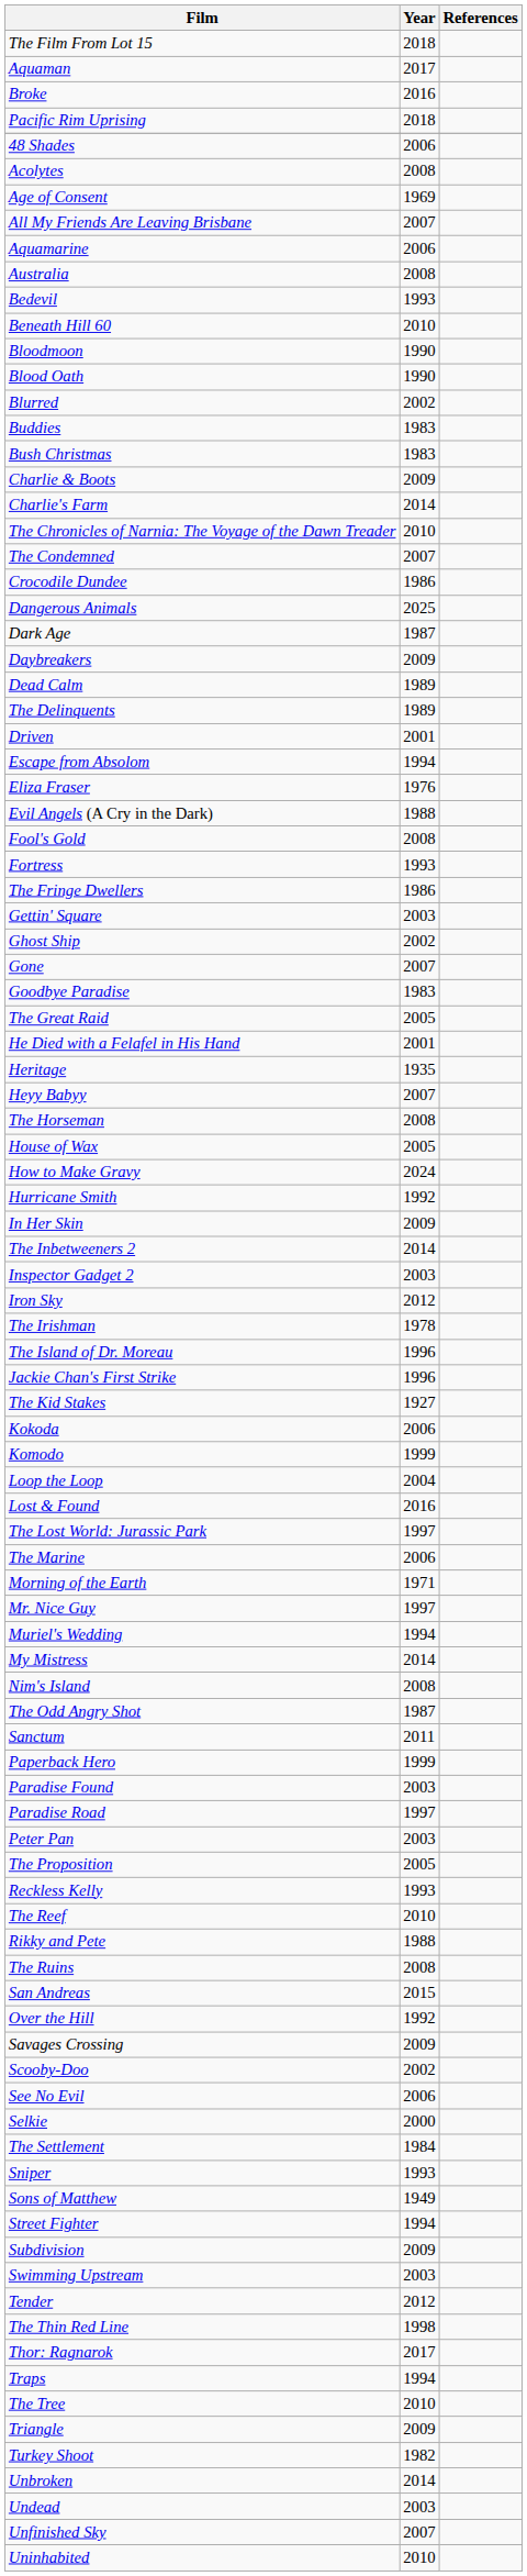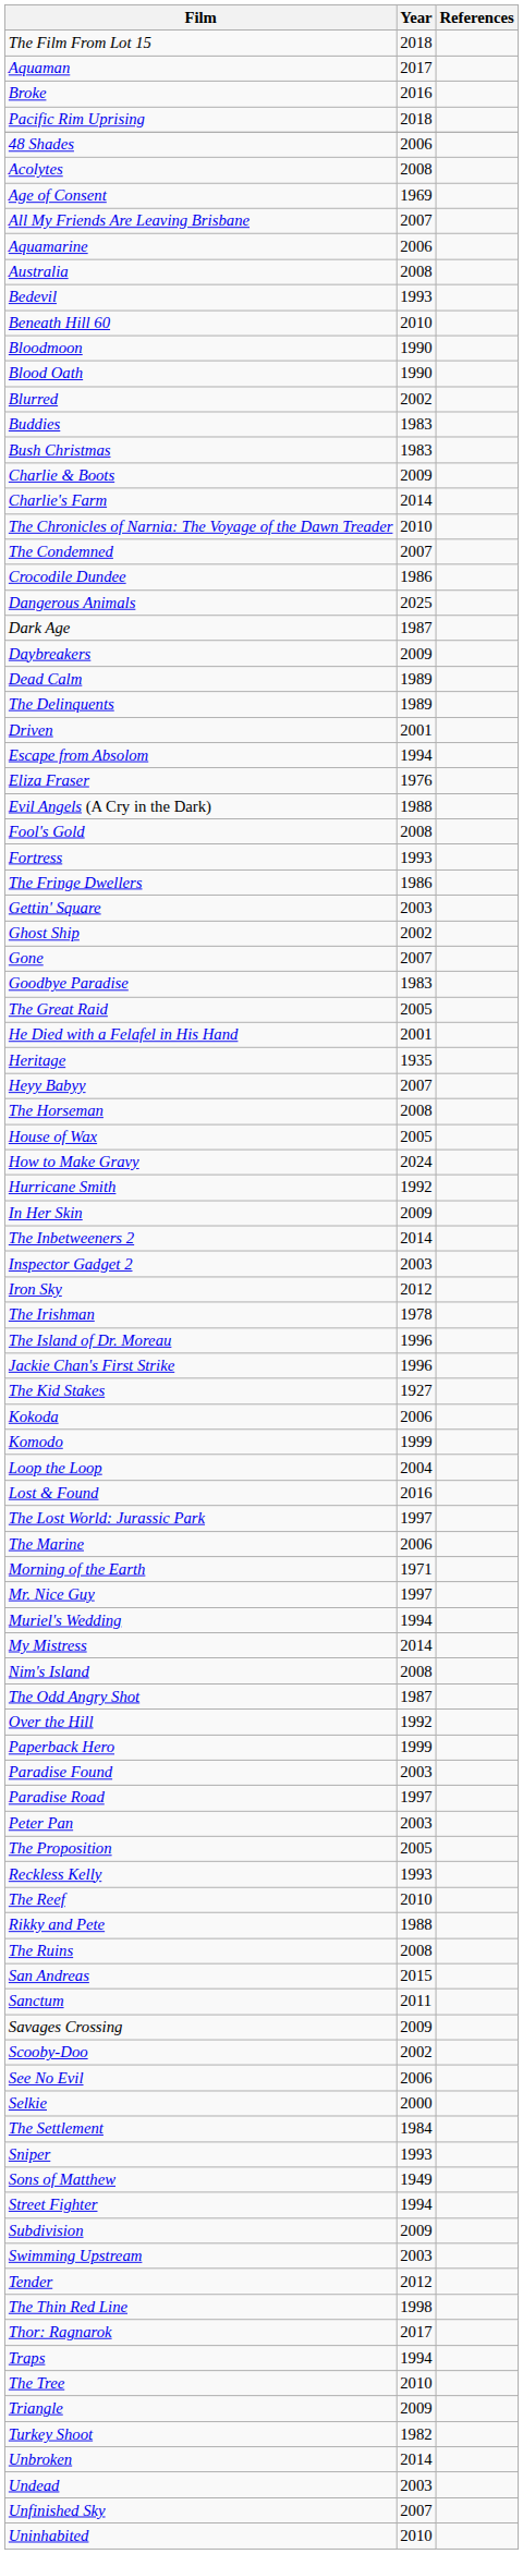 <table class="sortable wikitable" style="text-align: left">
 <tr>
 <th>Film</th>
 <th>Year</th>
 <th>References</th>
 </tr>
 <tr>
 <td><em>The Film From Lot 15</em></td>
 <td>2018</td>
 <td></td>
 </tr>
 <tr>
 <td><em><a href='#'>Aquaman</a></em></td>
 <td>2017</td>
 <td></td>
 </tr>
 <tr>
 <td><em><a href='#'>Broke</a></em></td>
 <td>2016</td>
 <td></td>
 </tr>
 <tr>
 <td><em><a href='#'>Pacific Rim Uprising</a></em></td>
 <td>2018</td>
 <td></td>
 </tr>
 <tr>
 </tr>
 <tr>
 <td><em><a href='#'>48 Shades</a></em></td>
 <td>2006</td>
 <td></td>
 </tr>
 <tr>
 <td><em><a href='#'>Acolytes</a></em></td>
 <td>2008</td>
 <td></td>
 </tr>
 <tr>
 <td><em><a href='#'>Age of Consent</a></em></td>
 <td>1969</td>
 <td></td>
 </tr>
 <tr>
 <td><em><a href='#'>All My Friends Are Leaving Brisbane</a></em></td>
 <td>2007</td>
 <td></td>
 </tr>
 <tr>
 <td><em><a href='#'>Aquamarine</a></em></td>
 <td>2006</td>
 <td></td>
 </tr>
 <tr>
 <td><em><a href='#'>Australia</a></em></td>
 <td>2008</td>
 <td></td>
 </tr>
 <tr>
 <td><em><a href='#'>Bedevil</a></em></td>
 <td>1993</td>
 <td></td>
 </tr>
 <tr>
 <td><em><a href='#'>Beneath Hill 60</a></em></td>
 <td>2010</td>
 <td></td>
 </tr>
 <tr>
 <td><em><a href='#'>Bloodmoon</a></em></td>
 <td>1990</td>
 <td></td>
 </tr>
 <tr>
 <td><em><a href='#'>Blood Oath</a></em></td>
 <td>1990</td>
 <td></td>
 </tr>
 <tr>
 <td><em><a href='#'>Blurred</a></em></td>
 <td>2002</td>
 <td></td>
 </tr>
 <tr>
 <td><em><a href='#'>Buddies</a></em></td>
 <td>1983</td>
 <td></td>
 </tr>
 <tr>
 <td><em><a href='#'>Bush Christmas</a></em></td>
 <td>1983</td>
 <td></td>
 </tr>
 <tr>
 <td><em><a href='#'>Charlie & Boots</a></em></td>
 <td>2009</td>
 <td></td>
 </tr>
 <tr>
 <td><em><a href='#'>Charlie's Farm</a></em></td>
 <td>2014</td>
 <td></td>
 </tr>
 <tr>
 <td><em><a href='#'>The Chronicles of Narnia: The Voyage of the Dawn Treader</a></em></td>
 <td>2010</td>
 <td></td>
 </tr>
 <tr>
 <td><em><a href='#'>The Condemned</a></em></td>
 <td>2007</td>
 <td></td>
 </tr>
 <tr>
 <td><em><a href='#'>Crocodile Dundee</a></em></td>
 <td>1986</td>
 <td></td>
 </tr>
 <tr>
 <td><em><a href='#'>Dangerous Animals</a></em></td>
 <td>2025</td>
 <td></td>
 </tr>
 <tr>
 <td><em>Dark Age</em></td>
 <td>1987</td>
 <td></td>
 </tr>
 <tr>
 <td><em><a href='#'>Daybreakers</a></em></td>
 <td>2009</td>
 <td></td>
 </tr>
 <tr>
 <td><em><a href='#'>Dead Calm</a></em></td>
 <td>1989</td>
 <td></td>
 </tr>
 <tr>
 <td><em><a href='#'>The Delinquents</a></em></td>
 <td>1989</td>
 <td></td>
 </tr>
 <tr>
 <td><em><a href='#'>Driven</a></em></td>
 <td>2001</td>
 <td></td>
 </tr>
 <tr>
 <td><em><a href='#'>Escape from Absolom</a></em></td>
 <td>1994</td>
 <td></td>
 </tr>
 <tr>
 <td><em><a href='#'>Eliza Fraser</a></em></td>
 <td>1976</td>
 <td></td>
 </tr>
 <tr>
 <td><em><a href='#'>Evil Angels</a></em> (A Cry in the Dark)</td>
 <td>1988</td>
 <td></td>
 </tr>
 <tr>
 <td><em><a href='#'>Fool's Gold</a></em></td>
 <td>2008</td>
 <td></td>
 </tr>
 <tr>
 <td><em><a href='#'>Fortress</a></em></td>
 <td>1993</td>
 <td></td>
 </tr>
 <tr>
 <td><em><a href='#'>The Fringe Dwellers</a></em></td>
 <td>1986</td>
 <td></td>
 </tr>
 <tr>
 <td><em><a href='#'>Gettin' Square</a></em></td>
 <td>2003</td>
 <td></td>
 </tr>
 <tr>
 <td><em><a href='#'>Ghost Ship</a></em></td>
 <td>2002</td>
 <td></td>
 </tr>
 <tr>
 <td><em><a href='#'>Gone</a></em></td>
 <td>2007</td>
 <td></td>
 </tr>
 <tr>
 <td><em><a href='#'>Goodbye Paradise</a></em></td>
 <td>1983</td>
 <td></td>
 </tr>
 <tr>
 <td><em><a href='#'>The Great Raid</a></em></td>
 <td>2005</td>
 <td></td>
 </tr>
 <tr>
 <td><em><a href='#'>He Died with a Felafel in His Hand</a></em></td>
 <td>2001</td>
 <td></td>
 </tr>
 <tr>
 <td><em><a href='#'>Heritage</a></em></td>
 <td>1935</td>
 <td></td>
 </tr>
 <tr>
 <td><em><a href='#'>Heyy Babyy</a></em></td>
 <td>2007</td>
 <td></td>
 </tr>
 <tr>
 <td><em><a href='#'>The Horseman</a></em></td>
 <td>2008</td>
 <td></td>
 </tr>
 <tr>
 <td><em><a href='#'>House of Wax</a></em></td>
 <td>2005</td>
 <td></td>
 </tr>
 <tr>
 <td><em><a href='#'>How to Make Gravy</a></em></td>
 <td>2024</td>
 <td></td>
 </tr>
 <tr>
 <td><em><a href='#'>Hurricane Smith</a></em></td>
 <td>1992</td>
 <td></td>
 </tr>
 <tr>
 <td><em><a href='#'>In Her Skin</a></em></td>
 <td>2009</td>
 <td></td>
 </tr>
 <tr>
 <td><em><a href='#'>The Inbetweeners 2</a></em></td>
 <td>2014</td>
 <td></td>
 </tr>
 <tr>
 <td><em><a href='#'>Inspector Gadget 2</a></em></td>
 <td>2003</td>
 <td></td>
 </tr>
 <tr>
 <td><em><a href='#'>Iron Sky</a></em></td>
 <td>2012</td>
 <td></td>
 </tr>
 <tr>
 <td><em><a href='#'>The Irishman</a></em></td>
 <td>1978</td>
 <td></td>
 </tr>
 <tr>
 <td><em><a href='#'>The Island of Dr. Moreau</a></em></td>
 <td>1996</td>
 <td></td>
 </tr>
 <tr>
 <td><em><a href='#'>Jackie Chan's First Strike</a></em></td>
 <td>1996</td>
 <td></td>
 </tr>
 <tr>
 <td><em><a href='#'>The Kid Stakes</a></em></td>
 <td>1927</td>
 <td></td>
 </tr>
 <tr>
 <td><em><a href='#'>Kokoda</a></em></td>
 <td>2006</td>
 <td></td>
 </tr>
 <tr>
 <td><em><a href='#'>Komodo</a></em></td>
 <td>1999</td>
 <td></td>
 </tr>
 <tr>
 <td><em><a href='#'>Loop the Loop</a></em></td>
 <td>2004</td>
 <td></td>
 </tr>
 <tr>
 <td><em><a href='#'>Lost & Found</a></em></td>
 <td>2016</td>
 <td></td>
 </tr>
 <tr>
 <td><em><a href='#'>The Lost World: Jurassic Park</a></em></td>
 <td>1997</td>
 <td></td>
 </tr>
 <tr>
 <td><em><a href='#'>The Marine</a></em></td>
 <td>2006</td>
 <td></td>
 </tr>
 <tr>
 <td><em><a href='#'>Morning of the Earth</a></em></td>
 <td>1971</td>
 <td></td>
 </tr>
 <tr>
 <td><em><a href='#'>Mr. Nice Guy</a></em></td>
 <td>1997</td>
 <td></td>
 </tr>
 <tr>
 <td><em><a href='#'>Muriel's Wedding</a></em></td>
 <td>1994</td>
 <td></td>
 </tr>
 <tr>
 <td><em><a href='#'>My Mistress</a></em></td>
 <td>2014</td>
 <td></td>
 </tr>
 <tr>
 <td><em><a href='#'>Nim's Island</a></em></td>
 <td>2008</td>
 <td></td>
 </tr>
 <tr>
 <td><em><a href='#'>The Odd Angry Shot</a></em></td>
 <td>1987</td>
 <td></td>
 </tr>
 <tr>
-<td><em><a href='#'>Sanctum</a></em></td>
-<td>2011</td>
+<td><em><a href='#'>Over the Hill</a></em></td>
+<td>1992</td>
 <td></td>
 </tr>
 <tr>
 <td><em><a href='#'>Paperback Hero</a></em></td>
 <td>1999</td>
 <td></td>
 </tr>
 <tr>
 <td><em><a href='#'>Paradise Found</a></em></td>
 <td>2003</td>
 <td></td>
 </tr>
 <tr>
 <td><em><a href='#'>Paradise Road</a></em></td>
 <td>1997</td>
 <td></td>
 </tr>
 <tr>
 <td><em><a href='#'>Peter Pan</a></em></td>
 <td>2003</td>
 <td></td>
 </tr>
 <tr>
 <td><em><a href='#'>The Proposition</a></em></td>
 <td>2005</td>
 <td></td>
 </tr>
 <tr>
 <td><em><a href='#'>Reckless Kelly</a></em></td>
 <td>1993</td>
 <td></td>
 </tr>
 <tr>
 <td><em><a href='#'>The Reef</a></em></td>
 <td>2010</td>
 <td></td>
 </tr>
 <tr>
 <td><em><a href='#'>Rikky and Pete</a></em></td>
 <td>1988</td>
 <td></td>
 </tr>
 <tr>
 <td><em><a href='#'>The Ruins</a></em></td>
 <td>2008</td>
 <td></td>
 </tr>
 <tr>
 <td><em><a href='#'>San Andreas</a></em></td>
 <td>2015</td>
 <td></td>
 </tr>
 <tr>
-<td><em><a href='#'>Over the Hill</a></em></td>
-<td>1992</td>
+<td><em><a href='#'>Sanctum</a></em></td>
+<td>2011</td>
 <td></td>
 </tr>
 <tr>
 <td><em>Savages Crossing</em></td>
 <td>2009</td>
 <td></td>
 </tr>
 <tr>
 <td><em><a href='#'>Scooby-Doo</a></em></td>
 <td>2002</td>
 <td></td>
 </tr>
 <tr>
 <td><em><a href='#'>See No Evil</a></em></td>
 <td>2006</td>
 <td></td>
 </tr>
 <tr>
 <td><em><a href='#'>Selkie</a></em></td>
 <td>2000</td>
 <td></td>
 </tr>
 <tr>
 <td><em><a href='#'>The Settlement</a></em></td>
 <td>1984</td>
 <td></td>
 </tr>
 <tr>
 <td><em><a href='#'>Sniper</a></em></td>
 <td>1993</td>
 <td></td>
 </tr>
 <tr>
 <td><em><a href='#'>Sons of Matthew</a></em></td>
 <td>1949</td>
 <td></td>
 </tr>
 <tr>
 <td><em><a href='#'>Street Fighter</a></em></td>
 <td>1994</td>
 <td></td>
 </tr>
 <tr>
 <td><em><a href='#'>Subdivision</a></em></td>
 <td>2009</td>
 <td></td>
 </tr>
 <tr>
 <td><em><a href='#'>Swimming Upstream</a></em></td>
 <td>2003</td>
 <td></td>
 </tr>
 <tr>
 <td><em><a href='#'>Tender</a></em></td>
 <td>2012</td>
 <td></td>
 </tr>
 <tr>
 <td><em><a href='#'>The Thin Red Line</a></em></td>
 <td>1998</td>
 <td></td>
 </tr>
 <tr>
 <td><em><a href='#'>Thor: Ragnarok</a></em></td>
 <td>2017</td>
 <td></td>
 </tr>
 <tr>
 <td><em><a href='#'>Traps</a></em></td>
 <td>1994</td>
 <td></td>
 </tr>
 <tr>
 <td><em><a href='#'>The Tree</a></em></td>
 <td>2010</td>
 <td></td>
 </tr>
 <tr>
 <td><em><a href='#'>Triangle</a></em></td>
 <td>2009</td>
 <td></td>
 </tr>
 <tr>
 <td><em><a href='#'>Turkey Shoot</a></em></td>
 <td>1982</td>
 <td></td>
 </tr>
 <tr>
 <td><em><a href='#'>Unbroken</a></em></td>
 <td>2014</td>
 <td></td>
 </tr>
 <tr>
 <td><em><a href='#'>Undead</a></em></td>
 <td>2003</td>
 <td></td>
 </tr>
 <tr>
 <td><em><a href='#'>Unfinished Sky</a></em></td>
 <td>2007</td>
 <td></td>
 </tr>
 <tr>
 <td><em><a href='#'>Uninhabited</a></em></td>
 <td>2010</td>
 <td></td>
 </tr>
 </table>
